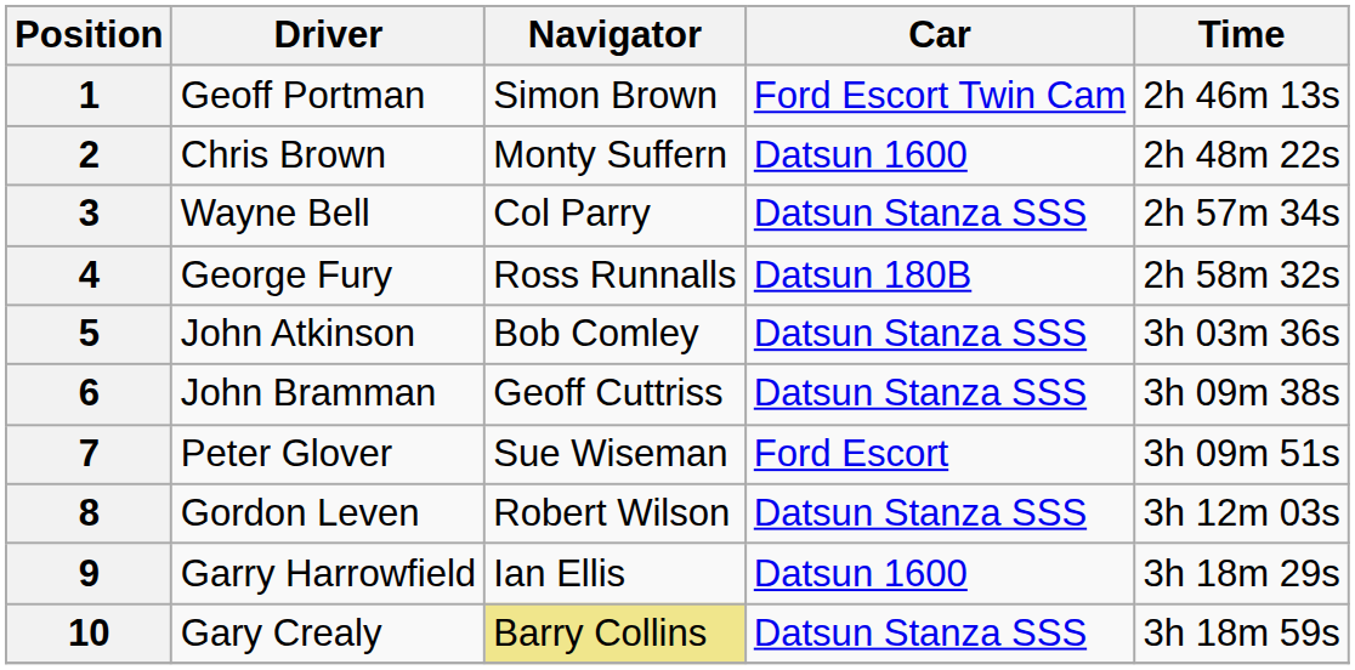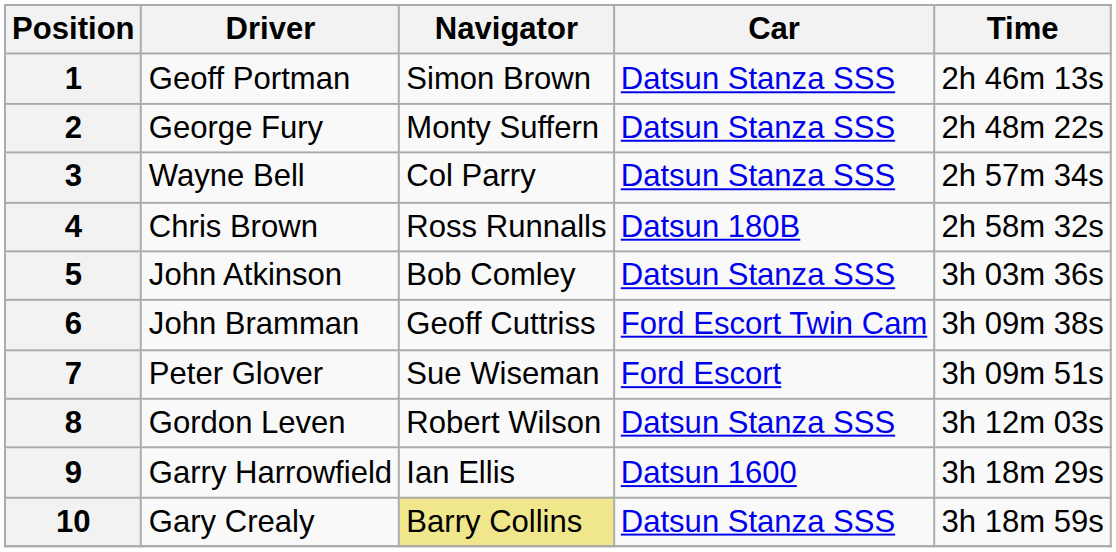 <table class="wikitable" border="1">
 <tr>
 <th>Position</th>
 <th>Driver</th>
 <th>Navigator</th>
 <th>Car</th>
 <th>Time</th>
 </tr>
 <tr>
 <th>1</th>
 <td>Geoff Portman</td>
 <td>Simon Brown</td>
-<td><a href='#'>Ford Escort Twin Cam</a></td>
+<td><a href='#'>Datsun Stanza SSS</a></td>
 <td align="center">2h 46m 13s</td>
 </tr>
 <tr>
 <th>2</th>
-<td>Chris Brown</td>
+<td>George Fury</td>
 <td>Monty Suffern</td>
-<td><a href='#'>Datsun 1600</a></td>
+<td><a href='#'>Datsun Stanza SSS</a></td>
 <td align="center">2h 48m 22s</td>
 </tr>
 <tr>
 <th>3</th>
 <td>Wayne Bell</td>
 <td>Col Parry</td>
 <td><a href='#'>Datsun Stanza SSS</a></td>
 <td align="center">2h 57m 34s</td>
 </tr>
 <tr>
 <th>4</th>
-<td>George Fury</td>
+<td>Chris Brown</td>
 <td>Ross Runnalls</td>
 <td><a href='#'>Datsun 180B</a></td>
 <td align="center">2h 58m 32s</td>
 </tr>
 <tr>
 <th>5</th>
 <td>John Atkinson</td>
 <td>Bob Comley</td>
 <td><a href='#'>Datsun Stanza SSS</a></td>
 <td align="center">3h 03m 36s</td>
 </tr>
 <tr>
 <th>6</th>
 <td>John Bramman</td>
 <td>Geoff Cuttriss</td>
-<td><a href='#'>Datsun Stanza SSS</a></td>
+<td><a href='#'>Ford Escort Twin Cam</a></td>
 <td align="center">3h 09m 38s</td>
 </tr>
 <tr>
 <th>7</th>
 <td>Peter Glover</td>
 <td>Sue Wiseman</td>
 <td><a href='#'>Ford Escort</a></td>
 <td align="center">3h 09m 51s</td>
 </tr>
 <tr>
 <th>8</th>
 <td>Gordon Leven</td>
 <td>Robert Wilson</td>
 <td><a href='#'>Datsun Stanza SSS</a></td>
 <td align="center">3h 12m 03s</td>
 </tr>
 <tr>
 <th>9</th>
 <td>Garry Harrowfield</td>
 <td>Ian Ellis</td>
 <td><a href='#'>Datsun 1600</a></td>
 <td align="center">3h 18m 29s</td>
 </tr>
 <tr>
 <th>10</th>
 <td>Gary Crealy</td>
 <td style="background: khaki;">Barry Collins</td>
 <td><a href='#'>Datsun Stanza SSS</a></td>
 <td align="center">3h 18m 59s</td>
 </tr>
 <tr>
 </tr>
 </table>
